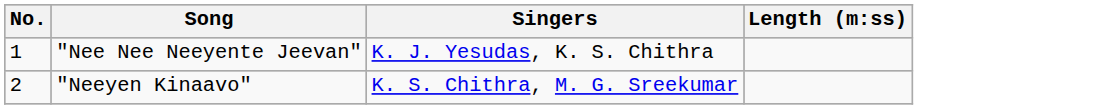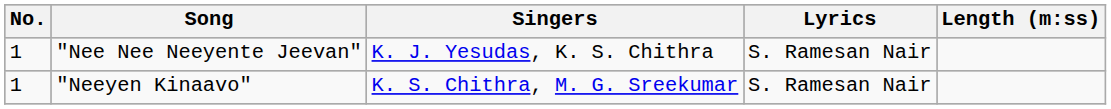 <table class="wikitable" style="font-size:95%;">
 <tr>
 <th>No.</th>
 <th>Song</th>
 <th>Singers</th>
+<th>Lyrics</th>
 <th>Length (m:ss)</th>
 </tr>
 <tr>
 <td>1</td>
 <td>"Nee Nee Neeyente Jeevan"</td>
 <td><a href='#'>K. J. Yesudas</a>, K. S. Chithra</td>
+<td>S. Ramesan Nair</td>
 <td></td>
 </tr>
 <tr>
-<td>2</td>
+<td>1</td>
 <td>"Neeyen Kinaavo"</td>
 <td><a href='#'>K. S. Chithra</a>, <a href='#'>M. G. Sreekumar</a></td>
+<td>S. Ramesan Nair</td>
 <td></td>
 </tr>
 </table>
